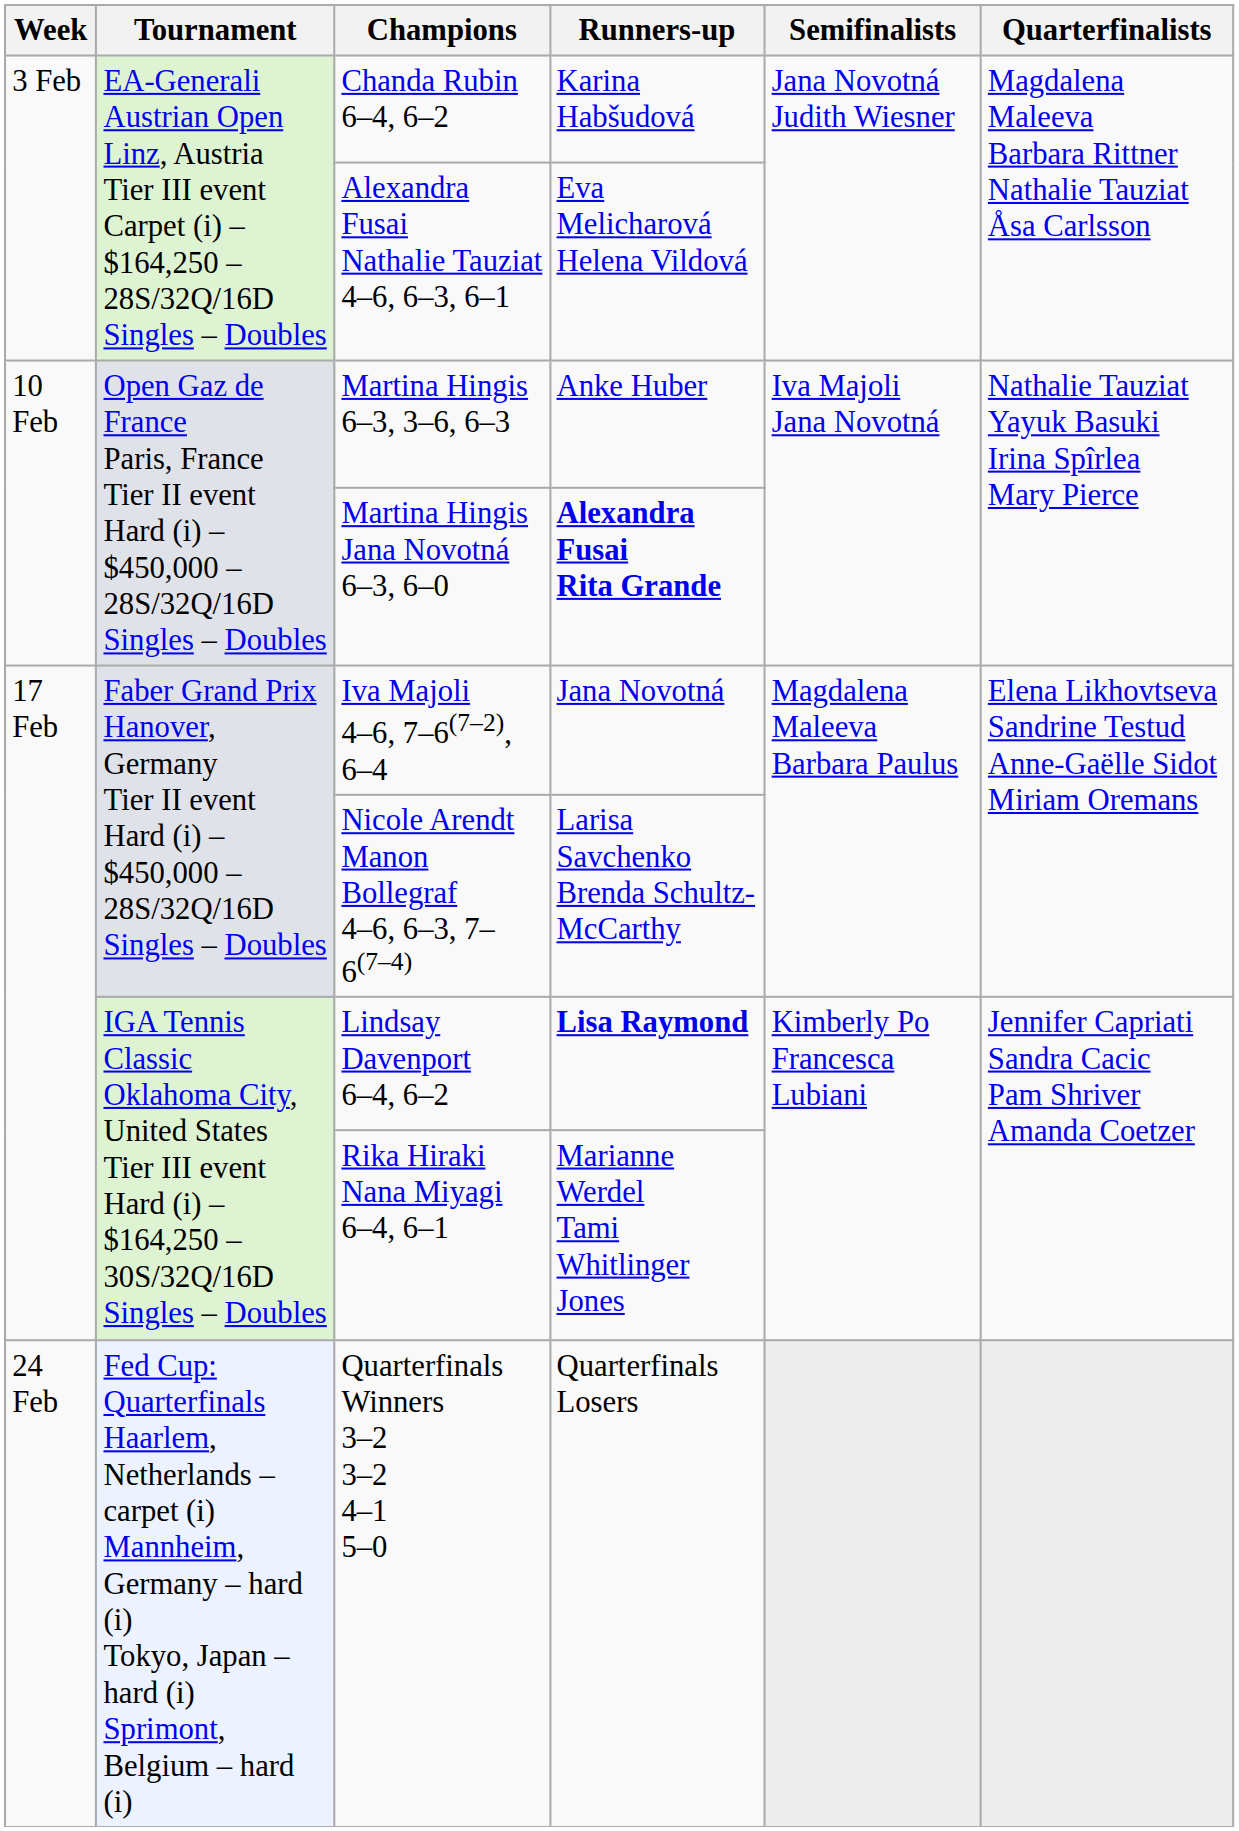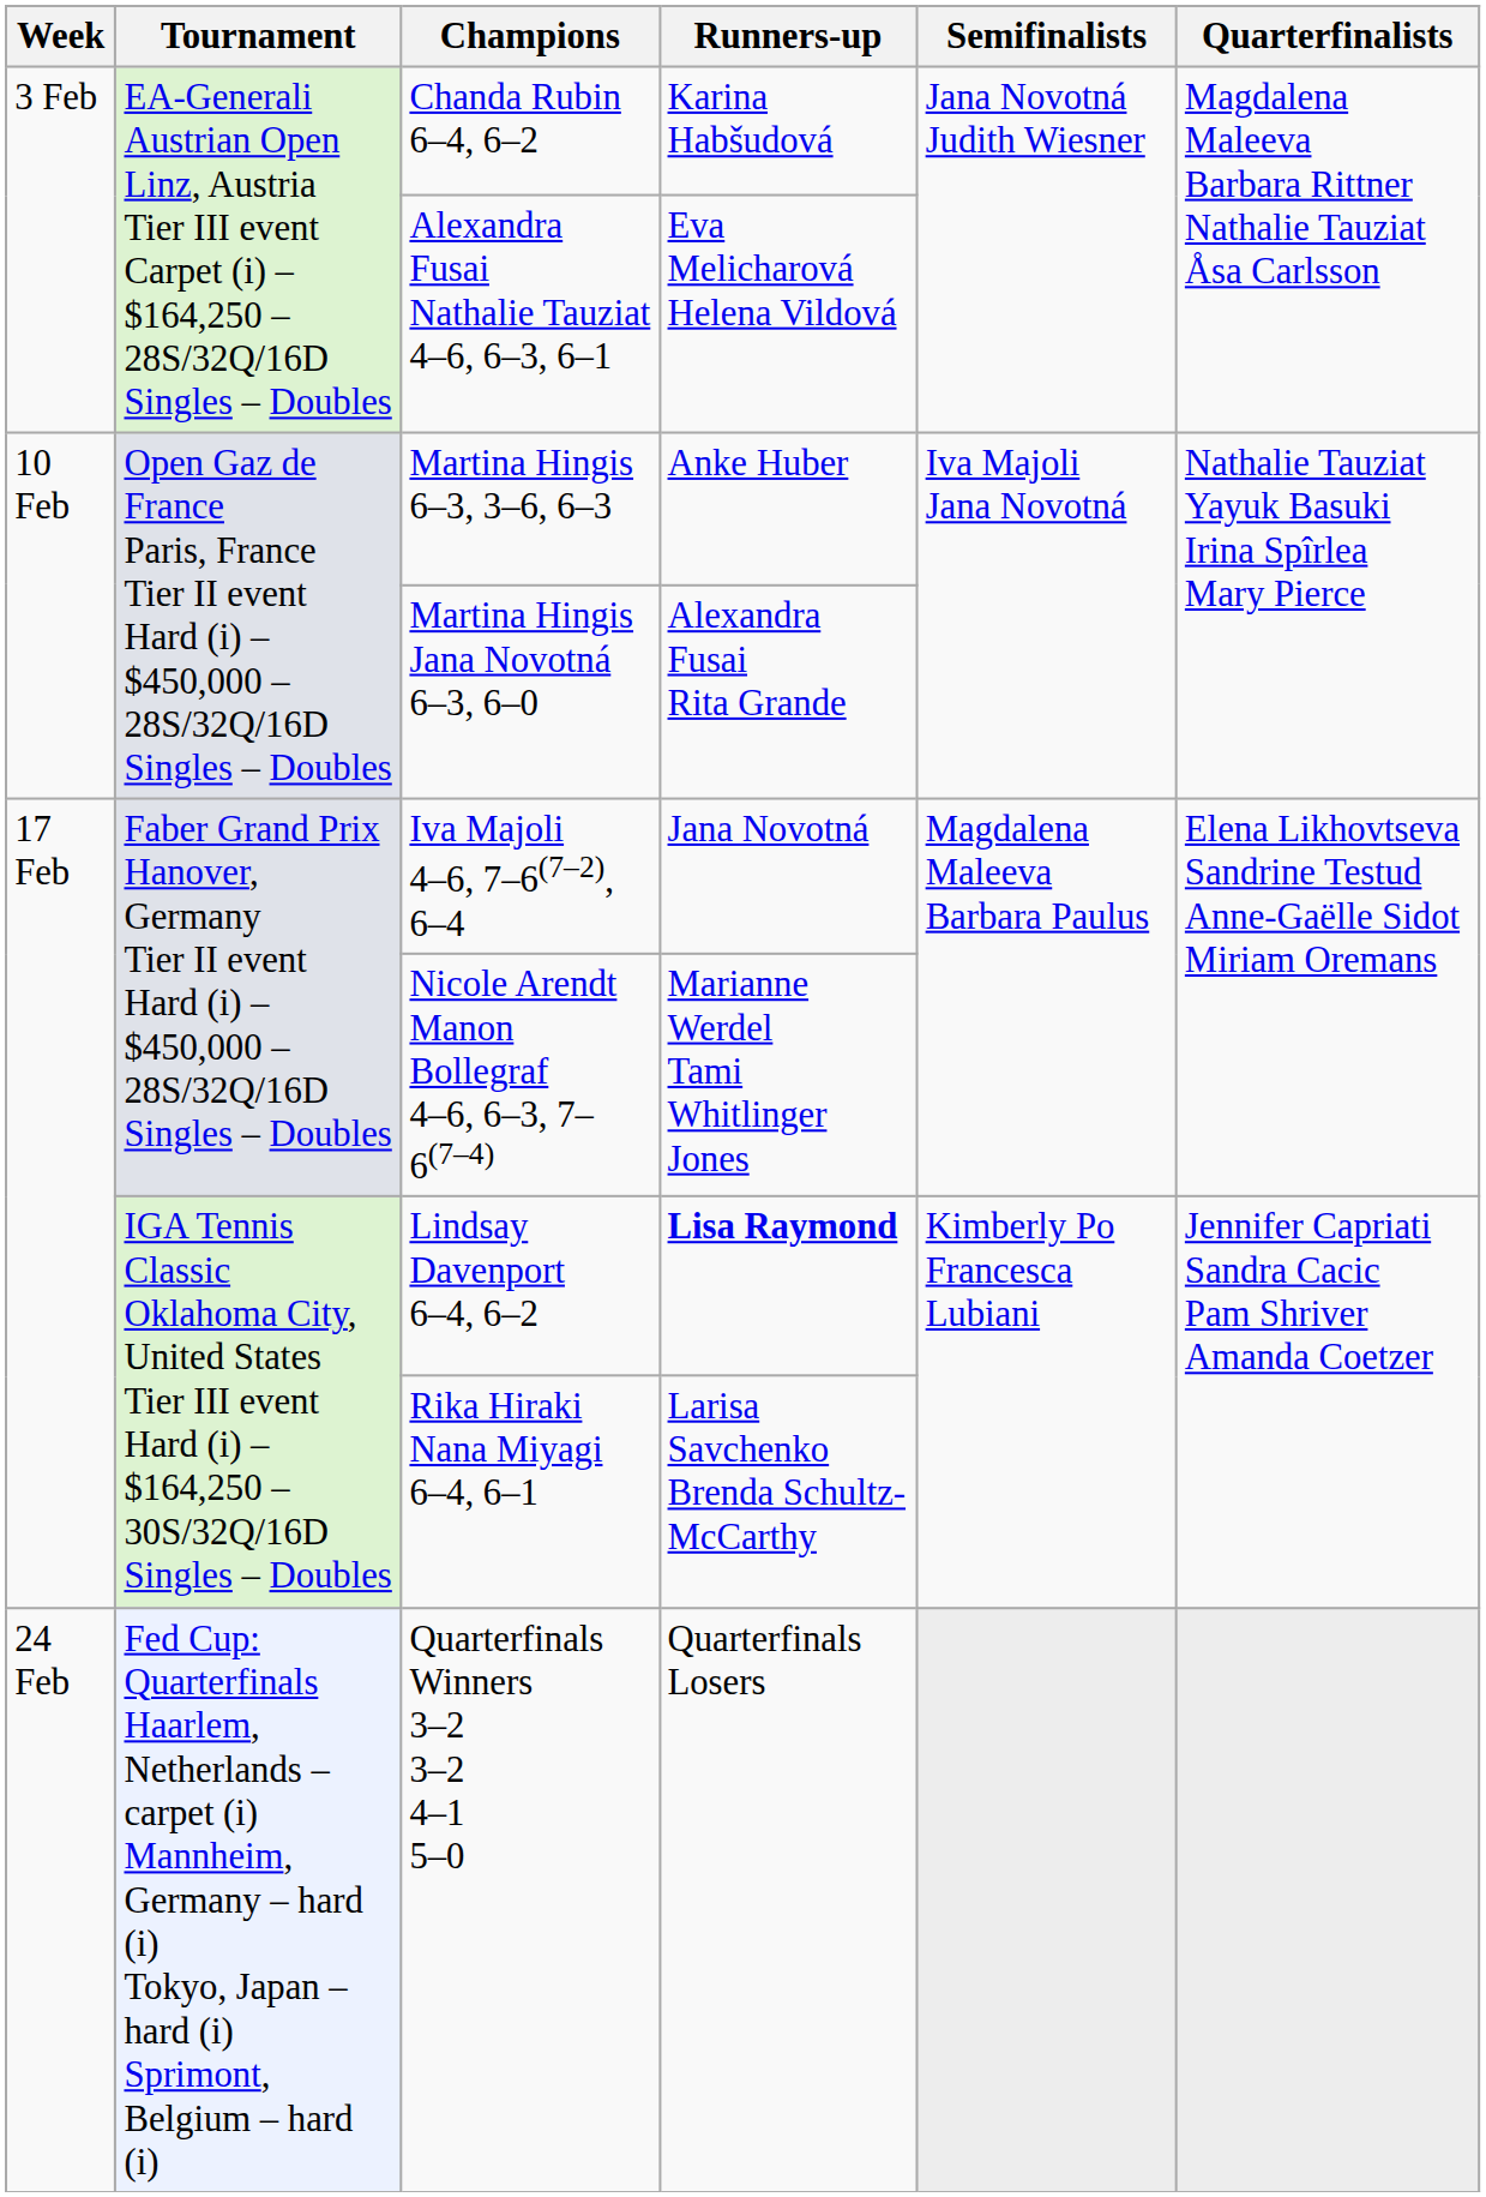 <table class=wikitable style=font-size:95%>
 <tr>
 <th style="width:48px;">Week</th>
 <th style="width:248px;">Tournament</th>
 <th style="width:200px;">Champions</th>
 <th style="width:200px;">Runners-up</th>
 <th style="width:190px;">Semifinalists</th>
 <th style="width:190px;">Quarterfinalists</th>
 </tr>
 <tr valign=top>
 <td rowspan=2>3 Feb</td>
 <td rowspan=2 bgcolor=#DDF3D1><a href='#'>EA-Generali Austrian Open</a><br> <a href='#'>Linz</a>, Austria <br> Tier III event <br> Carpet (i) – $164,250 – 28S/32Q/16D<br> <a href='#'>Singles</a> – <a href='#'>Doubles</a></td>
 <td> <a href='#'>Chanda Rubin</a><br>6–4, 6–2</td>
 <td> <a href='#'>Karina Habšudová</a></td>
 <td rowspan=2>  <a href='#'>Jana Novotná</a><br> <a href='#'>Judith Wiesner</a></td>
 <td rowspan=2> <a href='#'>Magdalena Maleeva</a><br> <a href='#'>Barbara Rittner</a><br> <a href='#'>Nathalie Tauziat</a><br> <a href='#'>Åsa Carlsson</a></td>
 </tr>
 <tr valign=top>
 <td> <a href='#'>Alexandra Fusai</a> <br>  <a href='#'>Nathalie Tauziat</a><br> 4–6, 6–3, 6–1</td>
 <td> <a href='#'>Eva Melicharová</a> <br>  <a href='#'>Helena Vildová</a></td>
 </tr>
 <tr valign=top>
 <td rowspan=2>10 Feb</td>
 <td rowspan=2 bgcolor=#dfe2e9><a href='#'>Open Gaz de France</a><br> Paris, France <br> Tier II event <br> Hard (i) – $450,000 – 28S/32Q/16D<br> <a href='#'>Singles</a> – <a href='#'>Doubles</a></td>
 <td> <a href='#'>Martina Hingis</a><br>6–3, 3–6, 6–3</td>
 <td> <a href='#'>Anke Huber</a></td>
 <td rowspan=2>  <a href='#'>Iva Majoli</a><br> <a href='#'>Jana Novotná</a></td>
 <td rowspan=2> <a href='#'>Nathalie Tauziat</a><br> <a href='#'>Yayuk Basuki</a><br> <a href='#'>Irina Spîrlea</a><br> <a href='#'>Mary Pierce</a></td>
 </tr>
 <tr valign=top>
 <td> <a href='#'>Martina Hingis</a> <br>  <a href='#'>Jana Novotná</a><br> 6–3, 6–0</td>
-<td><strong> <a href='#'>Alexandra Fusai</a> <br>  <a href='#'>Rita Grande</a></strong></td>
+<td> <a href='#'>Alexandra Fusai</a> <br>  <a href='#'>Rita Grande</a></td>
 </tr>
 <tr valign=top>
 <td rowspan=4>17 Feb</td>
 <td rowspan=2 bgcolor=#dfe2e9><a href='#'>Faber Grand Prix</a><br> <a href='#'>Hanover</a>, Germany <br> Tier II event <br> Hard (i) – $450,000 – 28S/32Q/16D<br> <a href='#'>Singles</a> – <a href='#'>Doubles</a></td>
 <td> <a href='#'>Iva Majoli</a><br>4–6, 7–6<sup>(7–2)</sup>, 6–4</td>
 <td> <a href='#'>Jana Novotná</a></td>
 <td rowspan=2>  <a href='#'>Magdalena Maleeva</a><br> <a href='#'>Barbara Paulus</a></td>
 <td rowspan=2> <a href='#'>Elena Likhovtseva</a><br> <a href='#'>Sandrine Testud</a><br> <a href='#'>Anne-Gaëlle Sidot</a><br> <a href='#'>Miriam Oremans</a></td>
 </tr>
 <tr valign=top>
 <td> <a href='#'>Nicole Arendt</a> <br>  <a href='#'>Manon Bollegraf</a><br> 4–6, 6–3, 7–6<sup>(7–4)</sup></td>
-<td> <a href='#'>Larisa Savchenko</a> <br>  <a href='#'>Brenda Schultz-McCarthy</a></td>
+<td> <a href='#'>Marianne Werdel</a> <br>  <a href='#'>Tami Whitlinger Jones</a></td>
 </tr>
 <tr valign=top>
 <td rowspan=2 bgcolor=#DDF3D1><a href='#'>IGA Tennis Classic</a><br> <a href='#'>Oklahoma City</a>, United States <br> Tier III event <br> Hard (i) – $164,250 – 30S/32Q/16D<br> <a href='#'>Singles</a> – <a href='#'>Doubles</a></td>
 <td> <a href='#'>Lindsay Davenport</a><br>6–4, 6–2</td>
 <td><strong> <a href='#'>Lisa Raymond</a></strong></td>
 <td rowspan=2>  <a href='#'>Kimberly Po</a><br> <a href='#'>Francesca Lubiani</a></td>
 <td rowspan=2> <a href='#'>Jennifer Capriati</a><br> <a href='#'>Sandra Cacic</a><br> <a href='#'>Pam Shriver</a><br> <a href='#'>Amanda Coetzer</a></td>
 </tr>
 <tr valign=top>
 <td> <a href='#'>Rika Hiraki</a> <br>  <a href='#'>Nana Miyagi</a><br> 6–4, 6–1</td>
-<td> <a href='#'>Marianne Werdel</a> <br>  <a href='#'>Tami Whitlinger Jones</a></td>
+<td> <a href='#'>Larisa Savchenko</a> <br>  <a href='#'>Brenda Schultz-McCarthy</a></td>
 </tr>
 <tr valign=top>
 <td>24 Feb</td>
 <td bgcolor=#ECF2FF><a href='#'>Fed Cup: Quarterfinals</a> <br> <a href='#'>Haarlem</a>, Netherlands – carpet (i)<br> <a href='#'>Mannheim</a>, Germany – hard (i) <br> Tokyo, Japan – hard (i)<br> <a href='#'>Sprimont</a>, Belgium – hard (i)</td>
 <td>Quarterfinals Winners <br> 3–2 <br> 3–2<br> 4–1<br> 5–0</td>
 <td>Quarterfinals Losers <br><br><br><br></td>
 <td bgcolor=#ededed></td>
 <td bgcolor=#ededed></td>
 </tr>
 </table>
